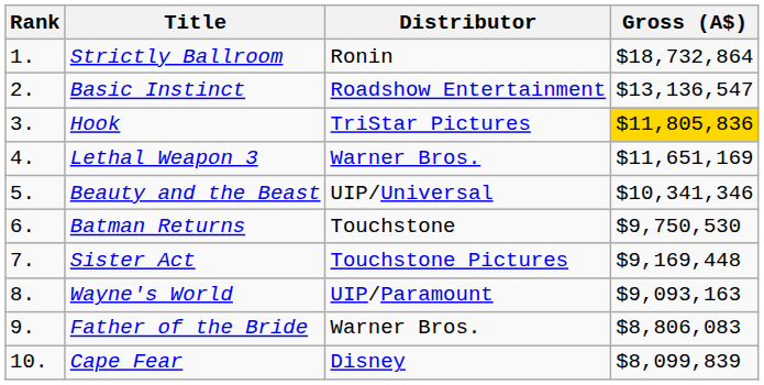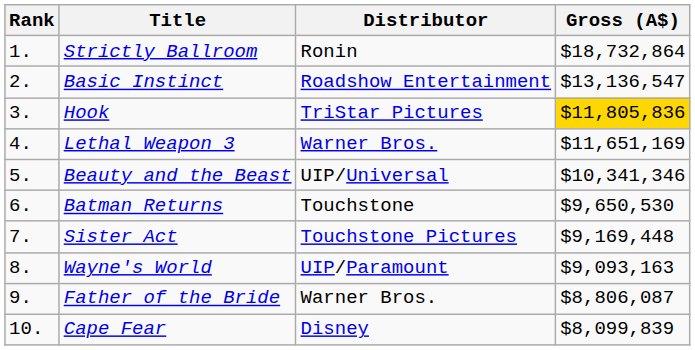 <table class="wikitable sortable" style="margin:auto; margin:auto;">
 <tr>
 <th>Rank</th>
 <th>Title</th>
 <th>Distributor</th>
 <th>Gross (A$)</th>
 </tr>
 <tr>
 <td>1.</td>
 <td><em><a href='#'>Strictly Ballroom</a></em></td>
 <td>Ronin</td>
 <td>$18,732,864</td>
 </tr>
 <tr>
 <td>2.</td>
 <td><em><a href='#'>Basic Instinct</a></em></td>
 <td><a href='#'>Roadshow Entertainment</a></td>
 <td>$13,136,547</td>
 </tr>
 <tr>
 <td>3.</td>
 <td><em><a href='#'>Hook</a></em></td>
 <td><a href='#'>TriStar Pictures</a></td>
 <td style="background: gold;">$11,805,836</td>
 </tr>
 <tr>
 <td>4.</td>
 <td><em><a href='#'>Lethal Weapon 3</a></em></td>
 <td><a href='#'>Warner Bros.</a></td>
 <td>$11,651,169</td>
 </tr>
 <tr>
 <td>5.</td>
 <td><em><a href='#'>Beauty and the Beast</a></em></td>
 <td>UIP/<a href='#'>Universal</a></td>
 <td>$10,341,346</td>
 </tr>
 <tr>
 <td>6.</td>
 <td><em><a href='#'>Batman Returns</a></em></td>
 <td>Touchstone</td>
-<td>$9,750,530</td>
+<td>$9,650,530</td>
 </tr>
 <tr>
 <td>7.</td>
 <td><em><a href='#'>Sister Act</a></em></td>
 <td><a href='#'>Touchstone Pictures</a></td>
 <td>$9,169,448</td>
 </tr>
 <tr>
 <td>8.</td>
 <td><em><a href='#'>Wayne's World</a></em></td>
 <td><a href='#'>UIP</a>/<a href='#'>Paramount</a></td>
 <td>$9,093,163</td>
 </tr>
 <tr>
 <td>9.</td>
 <td><em><a href='#'>Father of the Bride</a></em></td>
 <td>Warner Bros.</td>
-<td>$8,806,083</td>
+<td>$8,806,087</td>
 </tr>
 <tr>
 <td>10.</td>
 <td><em><a href='#'>Cape Fear</a></em></td>
 <td><a href='#'>Disney</a></td>
 <td>$8,099,839</td>
 </tr>
 </table>
